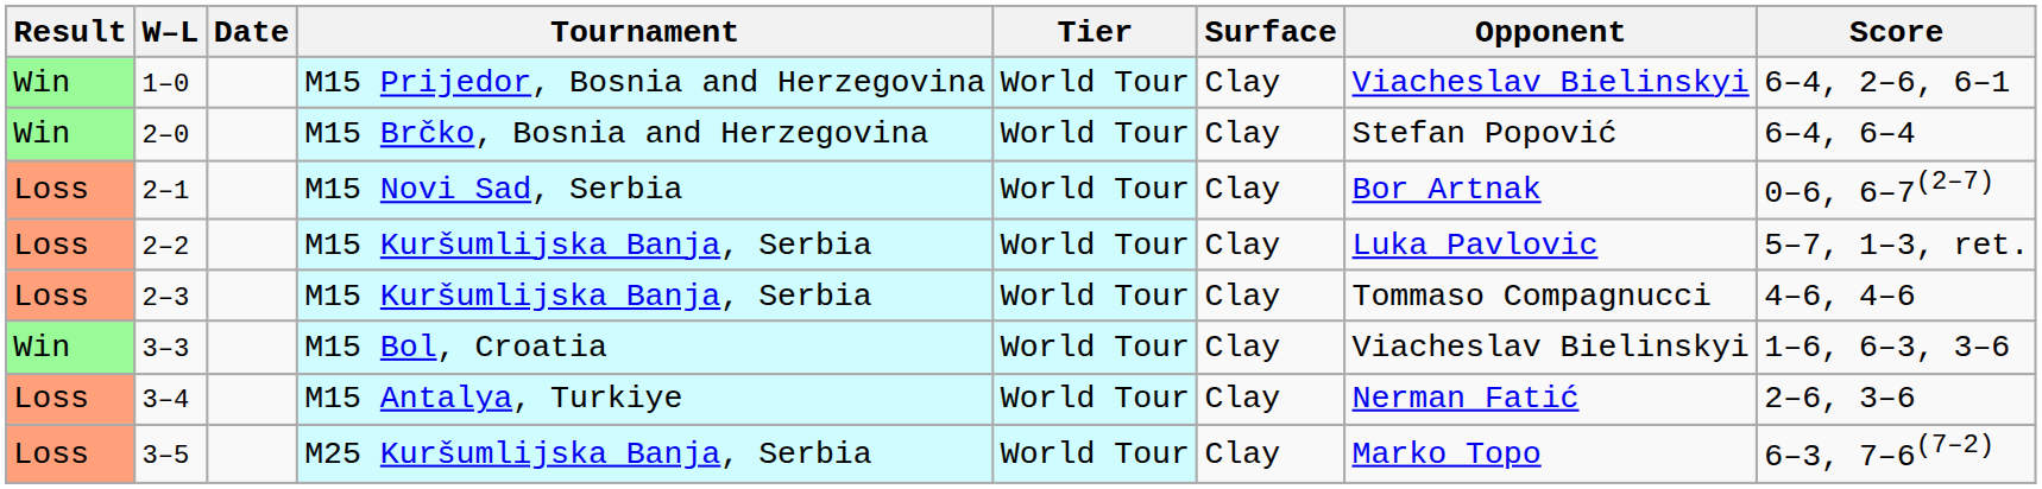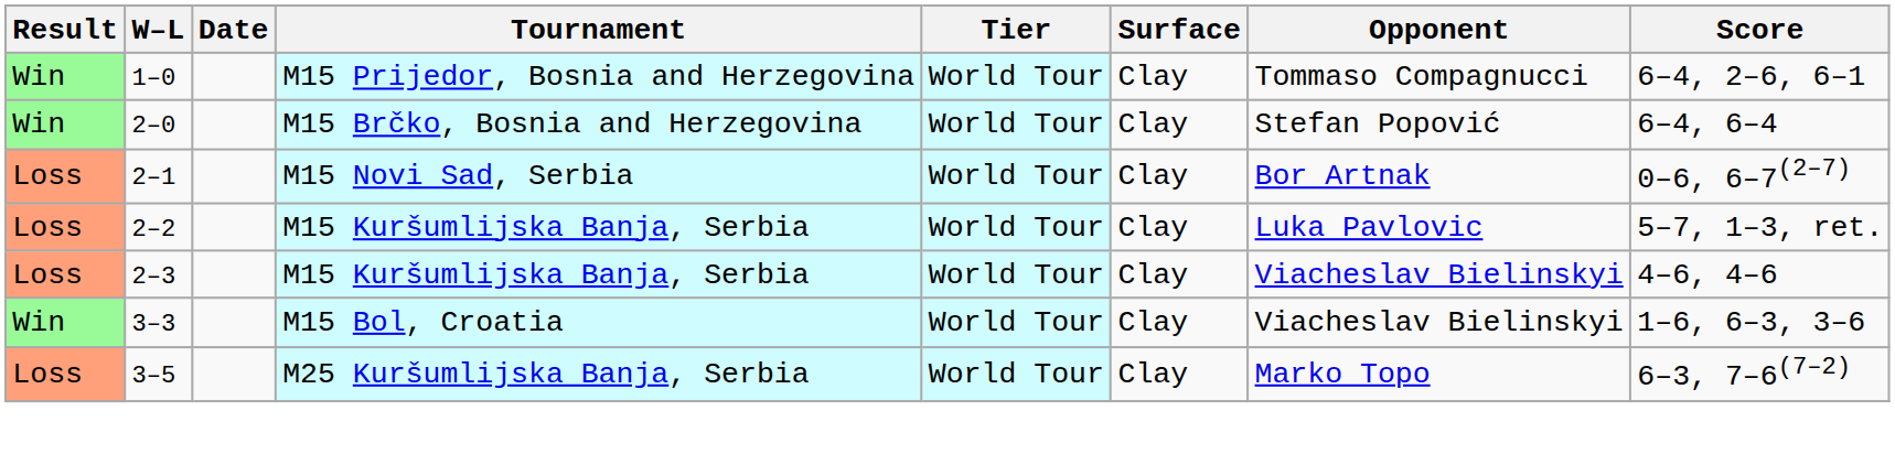 <table class="sortable wikitable nowrap">
 <tr>
 <th>Result</th>
 <th class="unsortable">W–L</th>
 <th>Date</th>
 <th>Tournament</th>
 <th>Tier</th>
 <th>Surface</th>
 <th>Opponent</th>
 <th class="unsortable">Score</th>
 </tr>
 <tr>
 <td bgcolor=98FB98>Win</td>
 <td><small>1–0</small></td>
 <td></td>
 <td style="background:#cffcff;">M15 <a href='#'>Prijedor</a>, Bosnia and Herzegovina</td>
 <td style="background:#cffcff;">World Tour</td>
 <td>Clay</td>
-<td> <a href='#'>Viacheslav Bielinskyi</a></td>
+<td> Tommaso Compagnucci</td>
 <td>6–4, 2–6, 6–1</td>
 </tr>
 <tr>
 <td bgcolor=98FB98>Win</td>
 <td><small>2–0</small></td>
 <td></td>
 <td style="background:#cffcff;">M15 <a href='#'>Brčko</a>, Bosnia and Herzegovina</td>
 <td style="background:#cffcff;">World Tour</td>
 <td>Clay</td>
 <td> Stefan Popović</td>
 <td>6–4, 6–4</td>
 </tr>
 <tr>
 <td bgcolor=FFA07A>Loss</td>
 <td><small>2–1</small></td>
 <td></td>
 <td style="background:#cffcff;">M15 <a href='#'>Novi Sad</a>, Serbia</td>
 <td style="background:#cffcff;">World Tour</td>
 <td>Clay</td>
 <td> <a href='#'>Bor Artnak</a></td>
 <td>0–6, 6–7<sup>(2–7)</sup></td>
 </tr>
 <tr>
 <td bgcolor=FFA07A>Loss</td>
 <td><small>2–2</small></td>
 <td></td>
 <td style="background:#cffcff;">M15 <a href='#'>Kuršumlijska Banja</a>, Serbia</td>
 <td style="background:#cffcff;">World Tour</td>
 <td>Clay</td>
 <td> <a href='#'>Luka Pavlovic</a></td>
 <td>5–7, 1–3, ret.</td>
 </tr>
 <tr>
 <td bgcolor=FFA07A>Loss</td>
 <td><small>2–3</small></td>
 <td></td>
 <td style="background:#cffcff;">M15 <a href='#'>Kuršumlijska Banja</a>, Serbia</td>
 <td style="background:#cffcff;">World Tour</td>
 <td>Clay</td>
-<td> Tommaso Compagnucci</td>
+<td> <a href='#'>Viacheslav Bielinskyi</a></td>
 <td>4–6, 4–6</td>
 </tr>
 <tr>
 <td bgcolor=98FB98>Win</td>
 <td><small>3–3</small></td>
 <td></td>
 <td style="background:#cffcff;">M15 <a href='#'>Bol</a>, Croatia</td>
 <td style="background:#cffcff;">World Tour</td>
 <td>Clay</td>
 <td> Viacheslav Bielinskyi</td>
 <td>1–6, 6–3, 3–6</td>
 </tr>
 <tr>
 <td bgcolor=FFA07A>Loss</td>
-<td><small>3–4</small></td>
-<td></td>
-<td style="background:#cffcff;">M15 <a href='#'>Antalya</a>, Turkiye</td>
-<td style="background:#cffcff;">World Tour</td>
-<td>Clay</td>
-<td> <a href='#'>Nerman Fatić</a></td>
-<td>2–6, 3–6</td>
-</tr>
-<tr>
-<td bgcolor=FFA07A>Loss</td>
 <td><small>3–5</small></td>
 <td></td>
 <td style="background:#cffcff;">M25 <a href='#'>Kuršumlijska Banja</a>, Serbia</td>
 <td style="background:#cffcff;">World Tour</td>
 <td>Clay</td>
 <td> <a href='#'>Marko Topo</a></td>
 <td>6–3, 7–6<sup>(7–2)</sup></td>
 </tr>
 </table>
